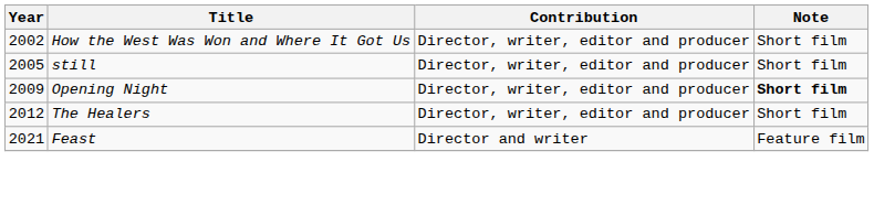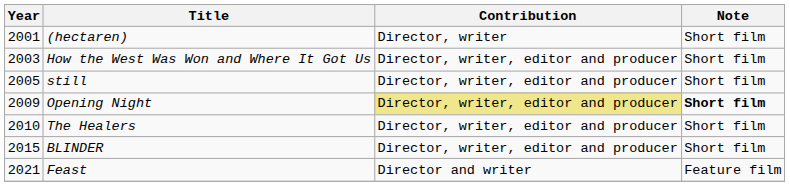 <table class="wikitable sortable">
 <tr>
 <th>Year</th>
 <th>Title</th>
 <th>Contribution</th>
 <th>Note</th>
 </tr>
 <tr>
-<td>2002</td>
+<td>2001</td>
+<td><em>(hectaren)</em></td>
+<td>Director, writer</td>
+<td>Short film</td>
+</tr>
+<tr>
+<td>2003</td>
 <td><em>How the West Was Won and Where It Got Us</em></td>
 <td>Director, writer, editor and producer</td>
 <td>Short film</td>
 </tr>
 <tr>
 <td>2005</td>
 <td><em>still</em></td>
 <td>Director, writer, editor and producer</td>
 <td>Short film</td>
 </tr>
 <tr>
 <td>2009</td>
 <td><em>Opening Night</em></td>
-<td>Director, writer, editor and producer</td>
+<td style="background: khaki;">Director, writer, editor and producer</td>
 <td><strong>Short film</strong></td>
 </tr>
 <tr>
-<td>2012</td>
+<td>2010</td>
 <td><em>The Healers</em></td>
+<td>Director, writer, editor and producer</td>
+<td>Short film</td>
+</tr>
+<tr>
+<td>2015</td>
+<td><em>BLINDER</em></td>
 <td>Director, writer, editor and producer</td>
 <td>Short film</td>
 </tr>
 <tr>
 <td>2021</td>
 <td><em>Feast</em></td>
 <td>Director and writer</td>
 <td>Feature film</td>
 </tr>
 <tr>
 </tr>
 </table>
